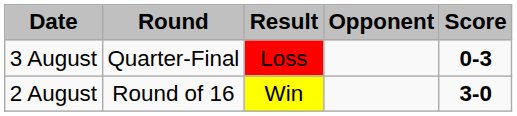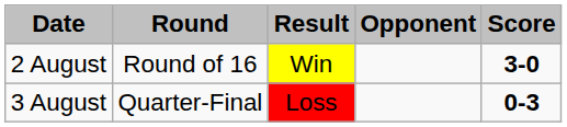 <table class="wikitable">
 <tr>
 <td bgcolor="silver" align="center" valign="middle"><strong>Date</strong></td>
 <td bgcolor="silver" align="center" valign="middle"><strong>Round</strong></td>
 <td bgcolor="silver" align="center" valign="middle"><strong>Result</strong></td>
 <td bgcolor="silver" align="center" valign="middle"><strong>Opponent</strong></td>
 <td bgcolor="silver" align="center" valign="middle"><strong>Score</strong></td>
 </tr>
 <tr>
+<td align="center">2 August</td>
+<td align="center">Round of 16</td>
+<td bgcolor="yellow" align="center">Win</td>
+<td></td>
+<td align="center"><strong>3-0</strong></td>
+</tr>
+<tr>
 <td align="center">3 August</td>
 <td align="center">Quarter-Final</td>
 <td bgcolor="red" align="center">Loss</td>
 <td></td>
 <td align="center"><strong>0-3</strong></td>
 </tr>
-<tr>
-<td align="center">2 August</td>
-<td align="center">Round of 16</td>
-<td bgcolor="yellow" align="center">Win</td>
-<td></td>
-<td align="center"><strong>3-0</strong></td>
-</tr>
 </table>
